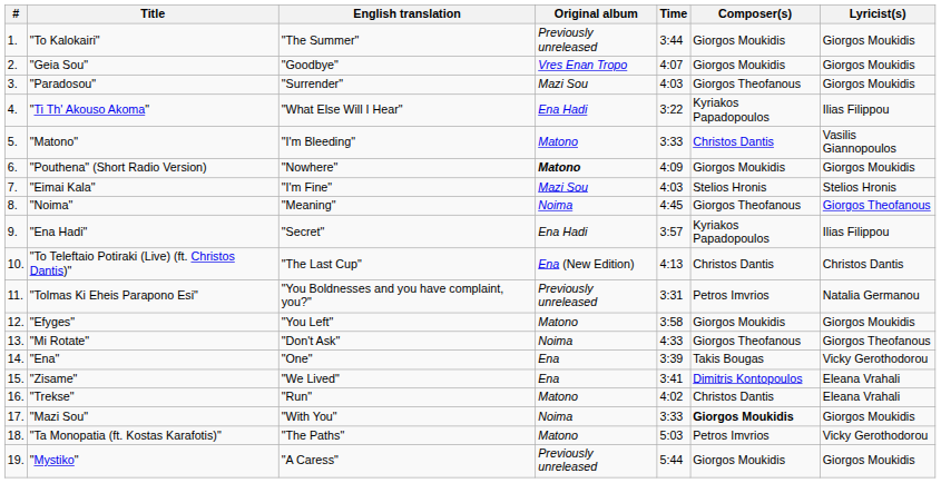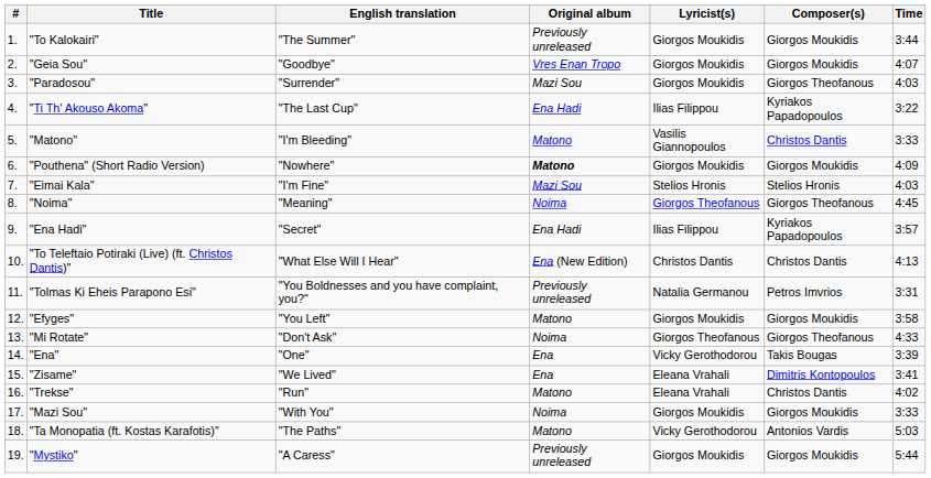 <table class="wikitable">
 <tr>
 <th>#</th>
 <th>Title</th>
 <th>English translation</th>
 <th>Original album</th>
+<th>Lyricist(s)</th>
+<th>Composer(s)</th>
 <th>Time</th>
-<th>Composer(s)</th>
-<th>Lyricist(s)</th>
 </tr>
 <tr>
 <td>1.</td>
 <td>"To Kalokairi"</td>
 <td>"The Summer"</td>
 <td><em>Previously unreleased</em></td>
-<td>3:44</td>
 <td>Giorgos Moukidis</td>
 <td>Giorgos Moukidis</td>
+<td>3:44</td>
 </tr>
 <tr>
 <td>2.</td>
 <td>"Geia Sou"</td>
 <td>"Goodbye"</td>
 <td><em><a href='#'>Vres Enan Tropo</a></em></td>
-<td>4:07</td>
 <td>Giorgos Moukidis</td>
 <td>Giorgos Moukidis</td>
+<td>4:07</td>
 </tr>
 <tr>
 <td>3.</td>
 <td>"Paradosou"</td>
 <td>"Surrender"</td>
 <td><em>Mazi Sou</em></td>
+<td>Giorgos Moukidis</td>
+<td>Giorgos Theofanous</td>
 <td>4:03</td>
-<td>Giorgos Theofanous</td>
-<td>Giorgos Moukidis</td>
 </tr>
 <tr>
 <td>4.</td>
 <td>"<a href='#'>Ti Th' Akouso Akoma</a>"</td>
-<td>"What Else Will I Hear"</td>
+<td>"The Last Cup"</td>
 <td><em><a href='#'>Ena Hadi</a></em></td>
+<td>Ilias Filippou</td>
+<td>Kyriakos Papadopoulos</td>
 <td>3:22</td>
-<td>Kyriakos Papadopoulos</td>
-<td>Ilias Filippou</td>
 </tr>
 <tr>
 <td>5.</td>
 <td>"Matono"</td>
 <td>"I'm Bleeding"</td>
 <td><em><a href='#'>Matono</a></em></td>
+<td>Vasilis Giannopoulos</td>
+<td><a href='#'>Christos Dantis</a></td>
 <td>3:33</td>
-<td><a href='#'>Christos Dantis</a></td>
-<td>Vasilis Giannopoulos</td>
 </tr>
 <tr>
 <td>6.</td>
 <td>"Pouthena" (Short Radio Version)</td>
 <td>"Nowhere"</td>
 <td><strong><em>Matono</em></strong></td>
-<td>4:09</td>
 <td>Giorgos Moukidis</td>
 <td>Giorgos Moukidis</td>
+<td>4:09</td>
 </tr>
 <tr>
 <td>7.</td>
 <td>"Eimai Kala"</td>
 <td>"I'm Fine"</td>
 <td><em><a href='#'>Mazi Sou</a></em></td>
-<td>4:03</td>
 <td>Stelios Hronis</td>
 <td>Stelios Hronis</td>
+<td>4:03</td>
 </tr>
 <tr>
 <td>8.</td>
 <td>"Noima"</td>
 <td>"Meaning"</td>
 <td><em><a href='#'>Noima</a></em></td>
+<td><a href='#'>Giorgos Theofanous</a></td>
+<td>Giorgos Theofanous</td>
 <td>4:45</td>
-<td>Giorgos Theofanous</td>
-<td><a href='#'>Giorgos Theofanous</a></td>
 </tr>
 <tr>
 <td>9.</td>
 <td>"Ena Hadi"</td>
 <td>"Secret"</td>
 <td><em>Ena Hadi</em></td>
+<td>Ilias Filippou</td>
+<td>Kyriakos Papadopoulos</td>
 <td>3:57</td>
-<td>Kyriakos Papadopoulos</td>
-<td>Ilias Filippou</td>
 </tr>
 <tr>
 <td>10.</td>
 <td>"To Teleftaio Potiraki (Live) (ft. <a href='#'>Christos Dantis</a>)"</td>
-<td>"The Last Cup"</td>
+<td>"What Else Will I Hear"</td>
 <td><em><a href='#'>Ena</a></em> (New Edition)</td>
-<td>4:13</td>
 <td>Christos Dantis</td>
 <td>Christos Dantis</td>
+<td>4:13</td>
 </tr>
 <tr>
 <td>11.</td>
 <td>"Tolmas Ki Eheis Parapono Esi"</td>
 <td>"You Boldnesses and you have complaint, you?"</td>
 <td><em>Previously unreleased</em></td>
+<td>Natalia Germanou</td>
+<td>Petros Imvrios</td>
 <td>3:31</td>
-<td>Petros Imvrios</td>
-<td>Natalia Germanou</td>
 </tr>
 <tr>
 <td>12.</td>
 <td>"Efyges"</td>
 <td>"You Left"</td>
 <td><em>Matono</em></td>
-<td>3:58</td>
 <td>Giorgos Moukidis</td>
 <td>Giorgos Moukidis</td>
+<td>3:58</td>
 </tr>
 <tr>
 <td>13.</td>
 <td>"Mi Rotate"</td>
 <td>"Don't Ask"</td>
 <td><em>Noima</em></td>
-<td>4:33</td>
 <td>Giorgos Theofanous</td>
 <td>Giorgos Theofanous</td>
+<td>4:33</td>
 </tr>
 <tr>
 <td>14.</td>
 <td>"Ena"</td>
 <td>"One"</td>
 <td><em>Ena</em></td>
+<td>Vicky Gerothodorou</td>
+<td>Takis Bougas</td>
 <td>3:39</td>
-<td>Takis Bougas</td>
-<td>Vicky Gerothodorou</td>
 </tr>
 <tr>
 <td>15.</td>
 <td>"Zisame"</td>
 <td>"We Lived"</td>
 <td><em>Ena</em></td>
+<td>Eleana Vrahali</td>
+<td><a href='#'>Dimitris Kontopoulos</a></td>
 <td>3:41</td>
-<td><a href='#'>Dimitris Kontopoulos</a></td>
-<td>Eleana Vrahali</td>
 </tr>
 <tr>
 <td>16.</td>
 <td>"Trekse"</td>
 <td>"Run"</td>
 <td><em>Matono</em></td>
+<td>Eleana Vrahali</td>
+<td>Christos Dantis</td>
 <td>4:02</td>
-<td>Christos Dantis</td>
-<td>Eleana Vrahali</td>
 </tr>
 <tr>
 <td>17.</td>
 <td>"Mazi Sou"</td>
 <td>"With You"</td>
 <td><em>Noima</em></td>
+<td>Giorgos Moukidis</td>
+<td>Giorgos Moukidis</td>
 <td>3:33</td>
-<td><strong>Giorgos Moukidis</strong></td>
-<td>Giorgos Moukidis</td>
 </tr>
 <tr>
 <td>18.</td>
 <td>"Ta Monopatia (ft. Kostas Karafotis)"</td>
 <td>"The Paths"</td>
 <td><em>Matono</em></td>
+<td>Vicky Gerothodorou</td>
+<td>Antonios Vardis</td>
 <td>5:03</td>
-<td>Petros Imvrios</td>
-<td>Vicky Gerothodorou</td>
 </tr>
 <tr>
 <td>19.</td>
 <td>"<a href='#'>Mystiko</a>"</td>
 <td>"A Caress"</td>
 <td><em>Previously unreleased</em></td>
-<td>5:44</td>
 <td>Giorgos Moukidis</td>
 <td>Giorgos Moukidis</td>
+<td>5:44</td>
 </tr>
 </table>
